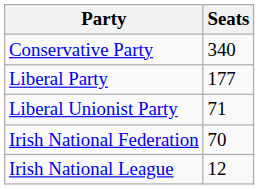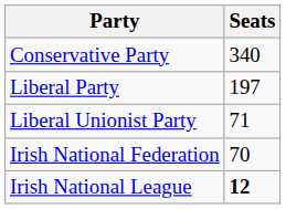 <table class="wikitable">
 <tr>
 <th>Party</th>
 <th>Seats</th>
 </tr>
 <tr>
 <td><a href='#'>Conservative Party</a></td>
 <td>340</td>
 </tr>
 <tr>
 <td><a href='#'>Liberal Party</a></td>
-<td>177</td>
+<td>197</td>
 </tr>
 <tr>
 <td><a href='#'>Liberal Unionist Party</a></td>
 <td>71</td>
 </tr>
 <tr>
 <td><a href='#'>Irish National Federation</a></td>
 <td>70</td>
 </tr>
 <tr>
 <td><a href='#'>Irish National League</a></td>
-<td>12</td>
+<td><strong>12</strong></td>
 </tr>
 </table>
